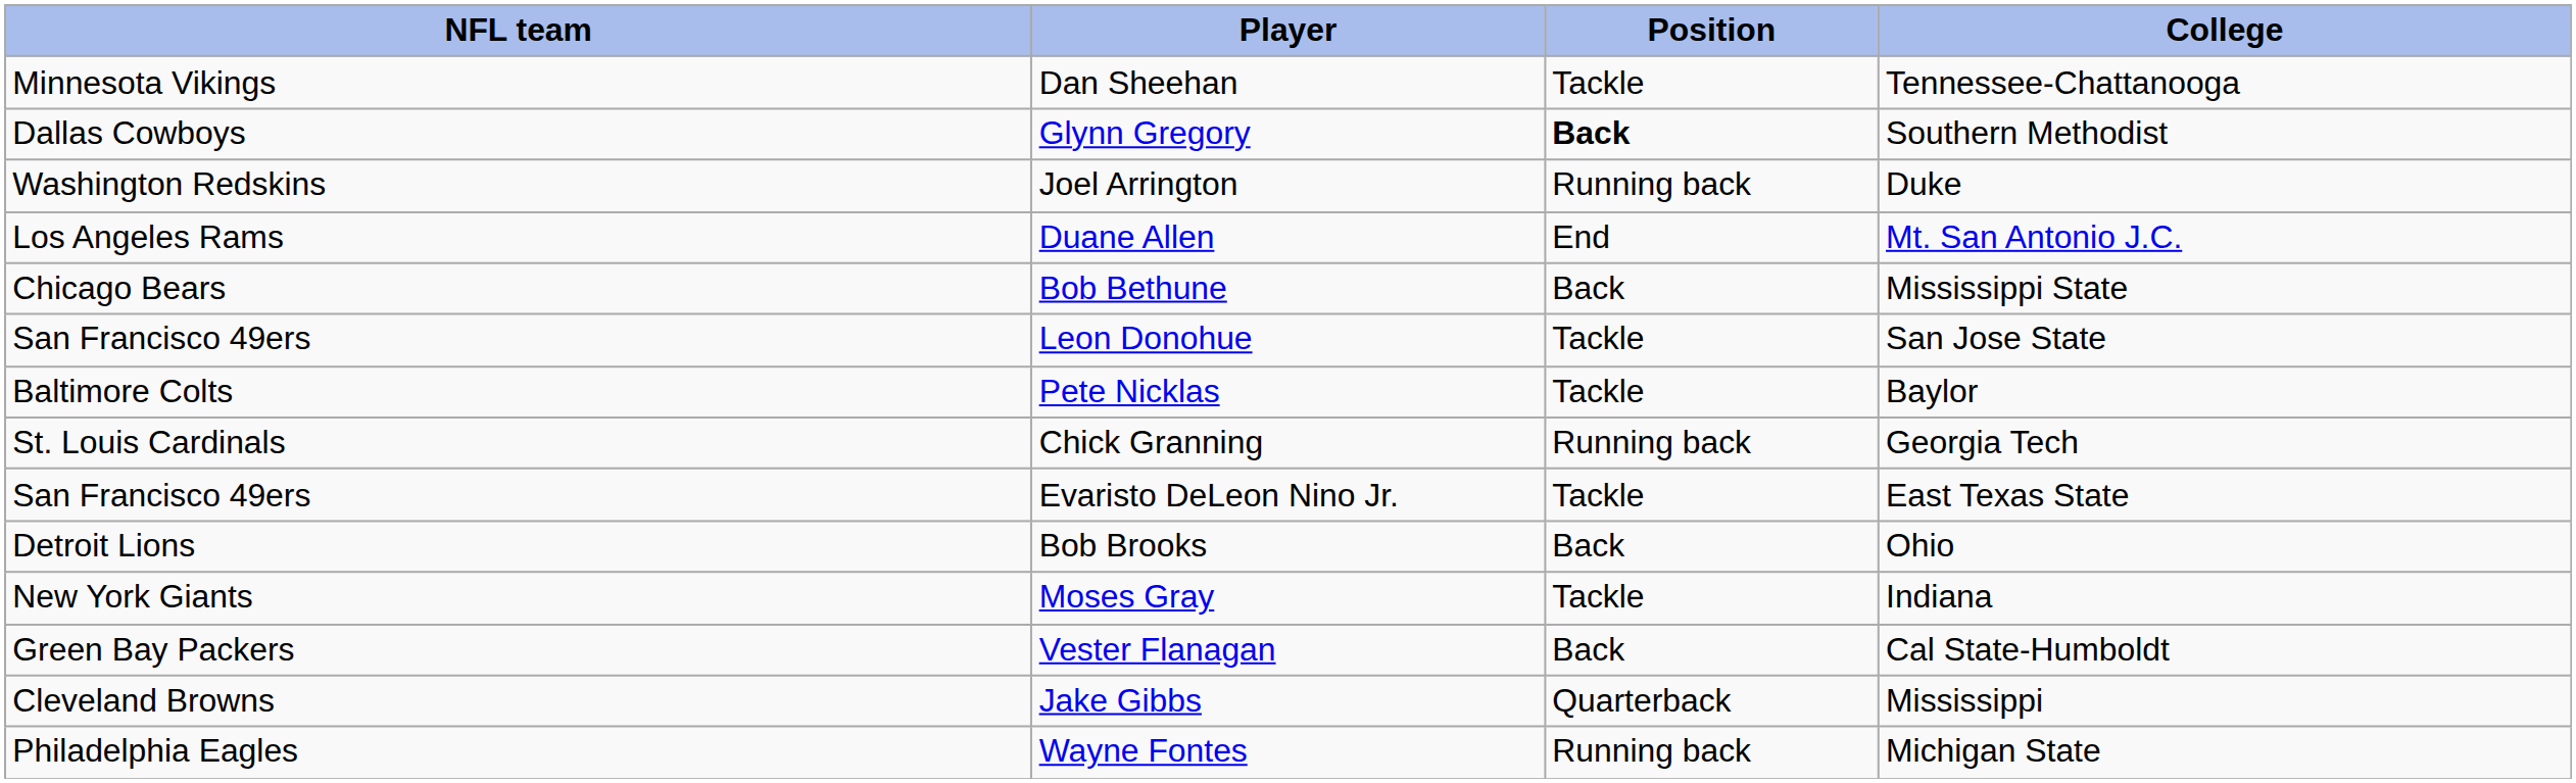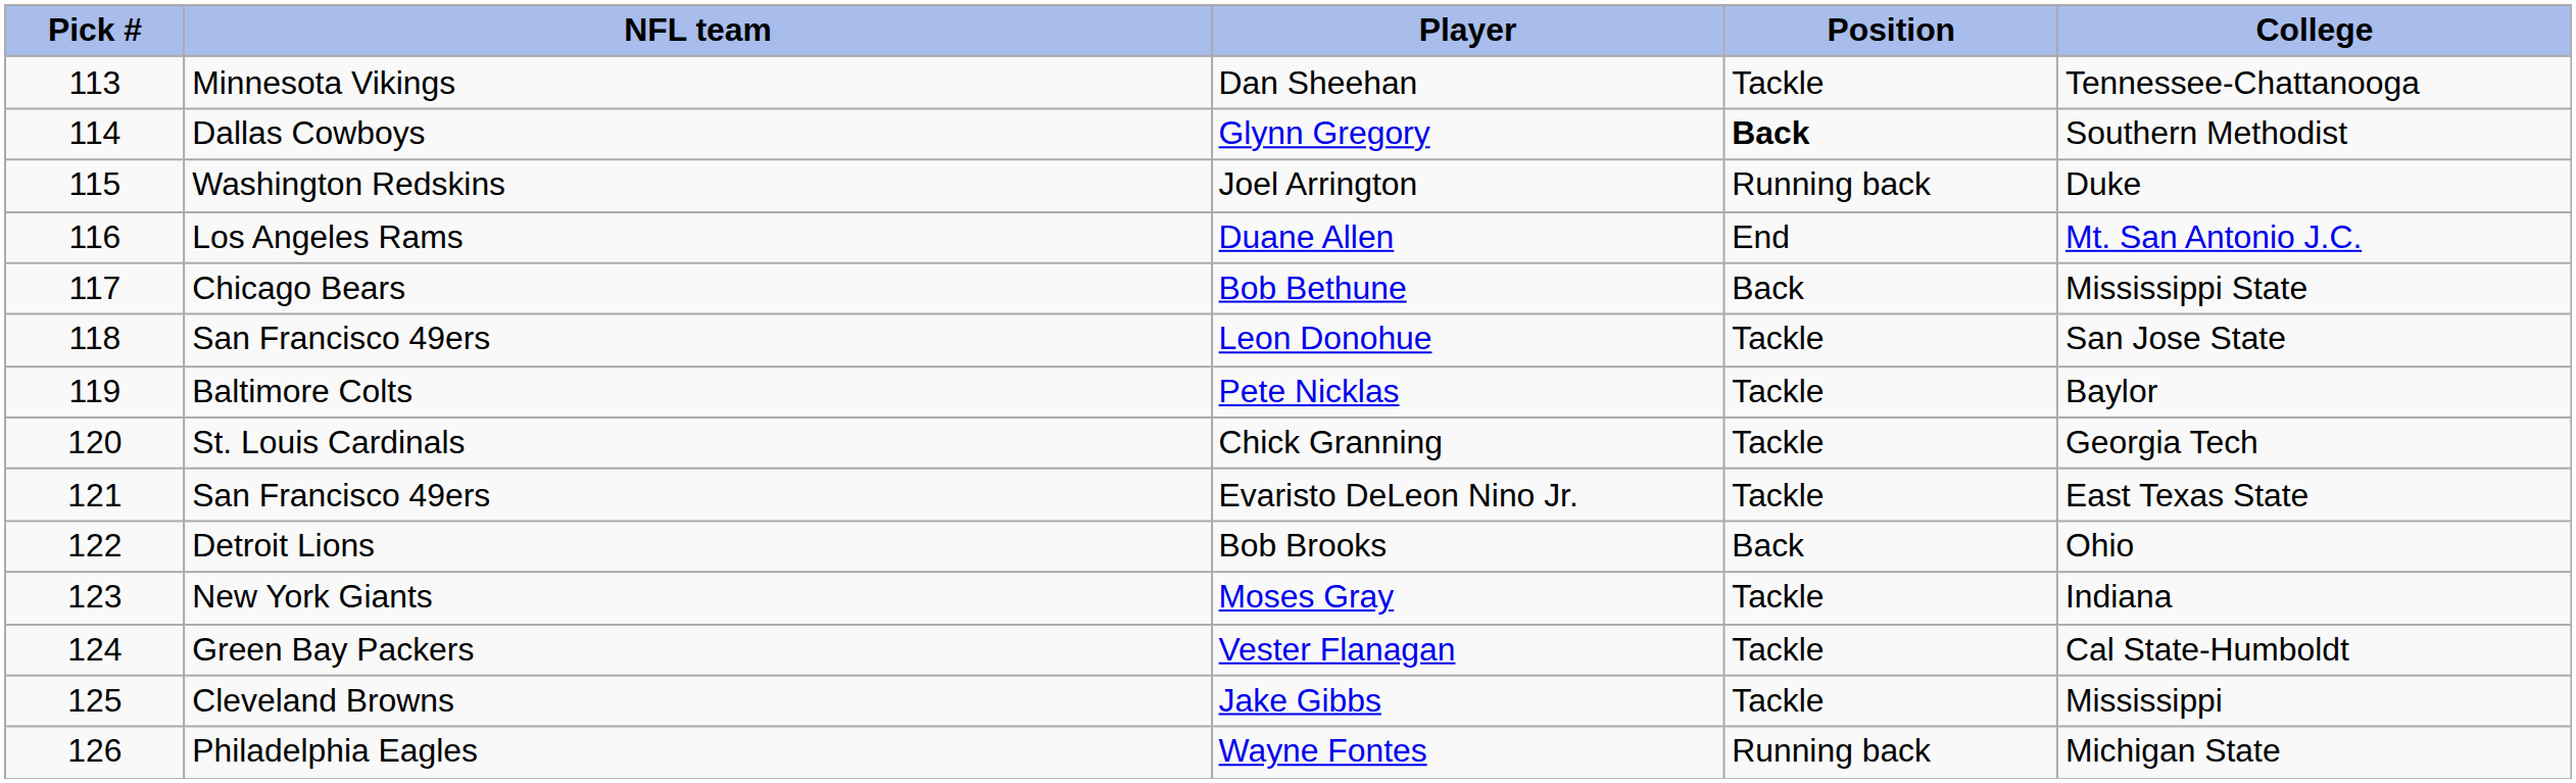 <table class="wikitable sortable sortable" style="width: 100%">
 <tr>
+<th style="background:#A8BDEC;" width=7%>Pick #</th>
 <th width=40% style="background:#A8BDEC;">NFL team</th>
 <th width=20% style="background:#A8BDEC;">Player</th>
 <th width=13% style="background:#A8BDEC;">Position</th>
 <th style="background:#A8BDEC;">College</th>
 </tr>
 <tr>
+<td align=center>113</td>
 <td>Minnesota Vikings</td>
 <td>Dan Sheehan</td>
 <td>Tackle</td>
 <td>Tennessee-Chattanooga</td>
 </tr>
 <tr>
+<td align=center>114</td>
 <td>Dallas Cowboys</td>
 <td><a href='#'>Glynn Gregory</a></td>
 <td><strong>Back</strong></td>
 <td>Southern Methodist</td>
 </tr>
 <tr>
+<td align=center>115</td>
 <td>Washington Redskins</td>
 <td>Joel Arrington</td>
 <td>Running back</td>
 <td>Duke</td>
 </tr>
 <tr>
+<td align=center>116</td>
 <td>Los Angeles Rams</td>
 <td><a href='#'>Duane Allen</a></td>
 <td>End</td>
 <td><a href='#'>Mt. San Antonio J.C.</a></td>
 </tr>
 <tr>
+<td align=center>117</td>
 <td>Chicago Bears</td>
 <td><a href='#'>Bob Bethune</a></td>
 <td>Back</td>
 <td>Mississippi State</td>
 </tr>
 <tr>
+<td align=center>118</td>
 <td>San Francisco 49ers</td>
 <td><a href='#'>Leon Donohue</a></td>
 <td>Tackle</td>
 <td>San Jose State</td>
 </tr>
 <tr>
+<td align=center>119</td>
 <td>Baltimore Colts</td>
 <td><a href='#'>Pete Nicklas</a></td>
 <td>Tackle</td>
 <td>Baylor</td>
 </tr>
 <tr>
+<td align=center>120</td>
 <td>St. Louis Cardinals</td>
 <td>Chick Granning</td>
-<td>Running back</td>
+<td>Tackle</td>
 <td>Georgia Tech</td>
 </tr>
 <tr>
+<td align=center>121</td>
 <td>San Francisco 49ers</td>
 <td>Evaristo DeLeon Nino Jr.</td>
 <td>Tackle</td>
 <td>East Texas State</td>
 </tr>
 <tr>
+<td align=center>122</td>
 <td>Detroit Lions</td>
 <td>Bob Brooks</td>
 <td>Back</td>
 <td>Ohio</td>
 </tr>
 <tr>
+<td align=center>123</td>
 <td>New York Giants</td>
 <td><a href='#'>Moses Gray</a></td>
 <td>Tackle</td>
 <td>Indiana</td>
 </tr>
 <tr>
+<td align=center>124</td>
 <td>Green Bay Packers</td>
 <td><a href='#'>Vester Flanagan</a></td>
-<td>Back</td>
+<td>Tackle</td>
 <td>Cal State-Humboldt</td>
 </tr>
 <tr>
+<td align=center>125</td>
 <td>Cleveland Browns</td>
 <td><a href='#'>Jake Gibbs</a></td>
-<td>Quarterback</td>
+<td>Tackle</td>
 <td>Mississippi</td>
 </tr>
 <tr>
+<td align=center>126</td>
 <td>Philadelphia Eagles</td>
 <td><a href='#'>Wayne Fontes</a></td>
 <td>Running back</td>
 <td>Michigan State</td>
 </tr>
 </table>
